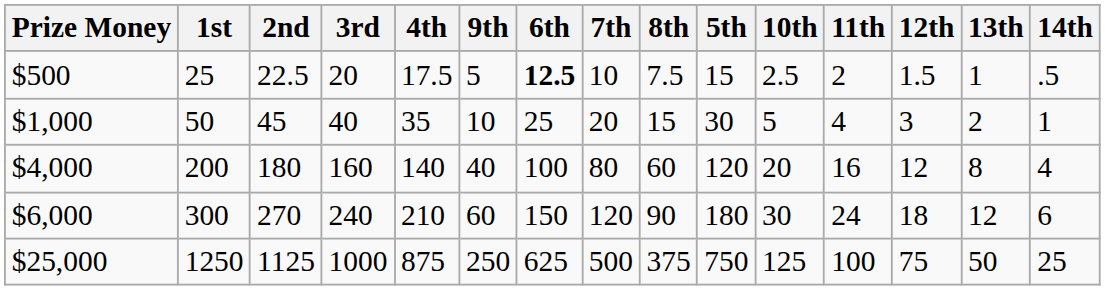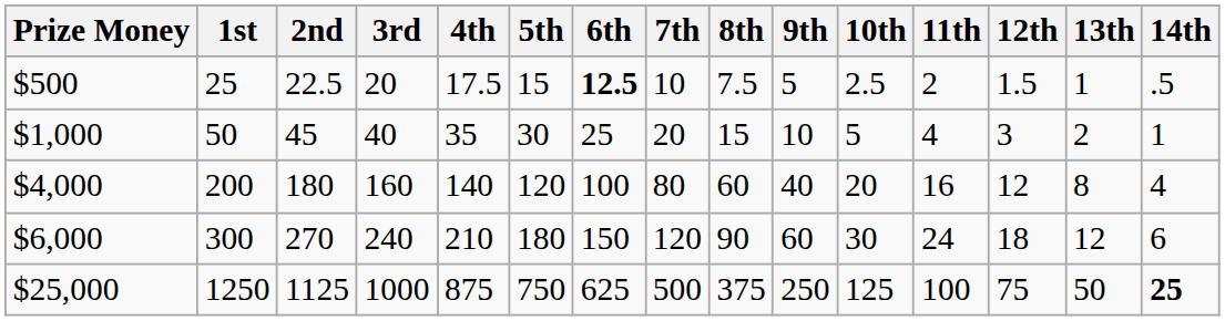 <table class="wikitable">
 <tr>
 <th>Prize Money</th>
 <th>1st</th>
 <th>2nd</th>
 <th>3rd</th>
 <th>4th</th>
-<th>9th</th>
+<th>5th</th>
 <th>6th</th>
 <th>7th</th>
 <th>8th</th>
-<th>5th</th>
+<th>9th</th>
 <th>10th</th>
 <th>11th</th>
 <th>12th</th>
 <th>13th</th>
 <th>14th</th>
 </tr>
 <tr>
 <td>$500</td>
 <td>25</td>
 <td>22.5</td>
 <td>20</td>
 <td>17.5</td>
-<td>5</td>
+<td>15</td>
 <td><strong>12.5</strong></td>
 <td>10</td>
 <td>7.5</td>
-<td>15</td>
+<td>5</td>
 <td>2.5</td>
 <td>2</td>
 <td>1.5</td>
 <td>1</td>
 <td>.5</td>
 </tr>
 <tr>
 <td>$1,000</td>
 <td>50</td>
 <td>45</td>
 <td>40</td>
 <td>35</td>
-<td>10</td>
+<td>30</td>
 <td>25</td>
 <td>20</td>
 <td>15</td>
-<td>30</td>
+<td>10</td>
 <td>5</td>
 <td>4</td>
 <td>3</td>
 <td>2</td>
 <td>1</td>
 </tr>
 <tr>
 <td>$4,000</td>
 <td>200</td>
 <td>180</td>
 <td>160</td>
 <td>140</td>
-<td>40</td>
+<td>120</td>
 <td>100</td>
 <td>80</td>
 <td>60</td>
-<td>120</td>
+<td>40</td>
 <td>20</td>
 <td>16</td>
 <td>12</td>
 <td>8</td>
 <td>4</td>
 </tr>
 <tr>
 <td>$6,000</td>
 <td>300</td>
 <td>270</td>
 <td>240</td>
 <td>210</td>
-<td>60</td>
+<td>180</td>
 <td>150</td>
 <td>120</td>
 <td>90</td>
-<td>180</td>
+<td>60</td>
 <td>30</td>
 <td>24</td>
 <td>18</td>
 <td>12</td>
 <td>6</td>
 </tr>
 <tr>
 <td>$25,000</td>
 <td>1250</td>
 <td>1125</td>
 <td>1000</td>
 <td>875</td>
-<td>250</td>
+<td>750</td>
 <td>625</td>
 <td>500</td>
 <td>375</td>
-<td>750</td>
+<td>250</td>
 <td>125</td>
 <td>100</td>
 <td>75</td>
 <td>50</td>
-<td>25</td>
+<td><strong>25</strong></td>
 </tr>
 </table>
